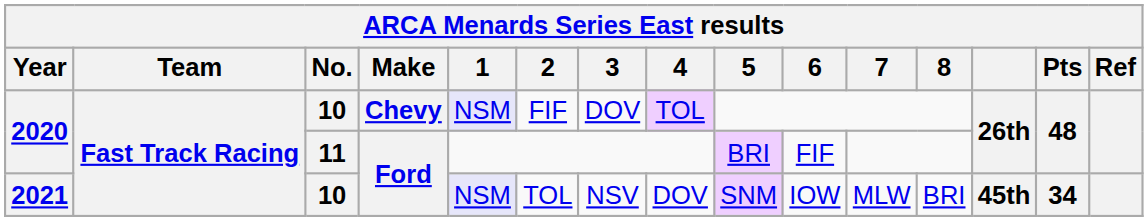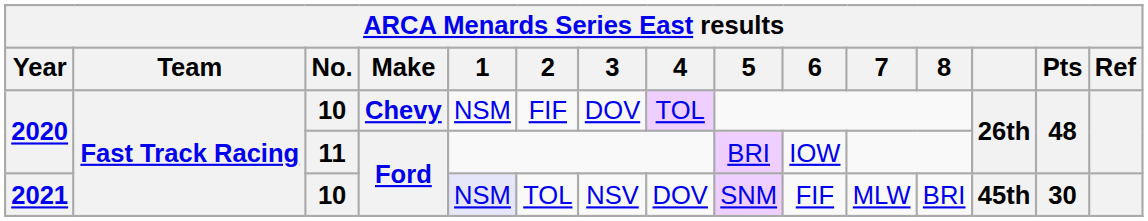 <table class="wikitable" style="text-align:center; font-size:75%">
 <tr>
 <th colspan=16><a href='#'>ARCA Menards Series East</a> results</th>
 </tr>
 <tr>
 <th>Year</th>
 <th>Team</th>
 <th>No.</th>
 <th>Make</th>
 <th>1</th>
 <th>2</th>
 <th>3</th>
 <th>4</th>
 <th>5</th>
 <th>6</th>
 <th>7</th>
 <th>8</th>
 <th></th>
 <th>Pts</th>
 <th>Ref</th>
 </tr>
 <tr>
 <th rowspan=2><a href='#'>2020</a></th>
 <th rowspan=3><a href='#'>Fast Track Racing</a></th>
 <th>10</th>
 <th><a href='#'>Chevy</a></th>
-<td style="background: lavender;"><a href='#'>NSM</a></td>
+<td><a href='#'>NSM</a></td>
 <td><a href='#'>FIF</a></td>
 <td><a href='#'>DOV</a></td>
 <td style="background:#EFCFFF;"><a href='#'>TOL</a><br></td>
 <td colspan=4></td>
 <th rowspan=2>26th</th>
 <th rowspan=2>48</th>
 <th rowspan=2></th>
 </tr>
 <tr>
 <th>11</th>
 <th rowspan=2><a href='#'>Ford</a></th>
 <td colspan=4></td>
 <td style="background:#EFCFFF;"><a href='#'>BRI</a><br></td>
-<td><a href='#'>FIF</a></td>
+<td><a href='#'>IOW</a></td>
 <td colspan=2></td>
 </tr>
 <tr>
 <th><a href='#'>2021</a></th>
 <th>10</th>
 <td style="background: lavender;"><a href='#'>NSM</a></td>
 <td><a href='#'>TOL</a></td>
 <td><a href='#'>NSV</a></td>
 <td><a href='#'>DOV</a></td>
 <td style="background:#EFCFFF;"><a href='#'>SNM</a><br></td>
-<td><a href='#'>IOW</a></td>
+<td><a href='#'>FIF</a></td>
 <td><a href='#'>MLW</a></td>
 <td><a href='#'>BRI</a></td>
 <th>45th</th>
-<th>34</th>
+<th>30</th>
 <th></th>
 </tr>
 </table>
